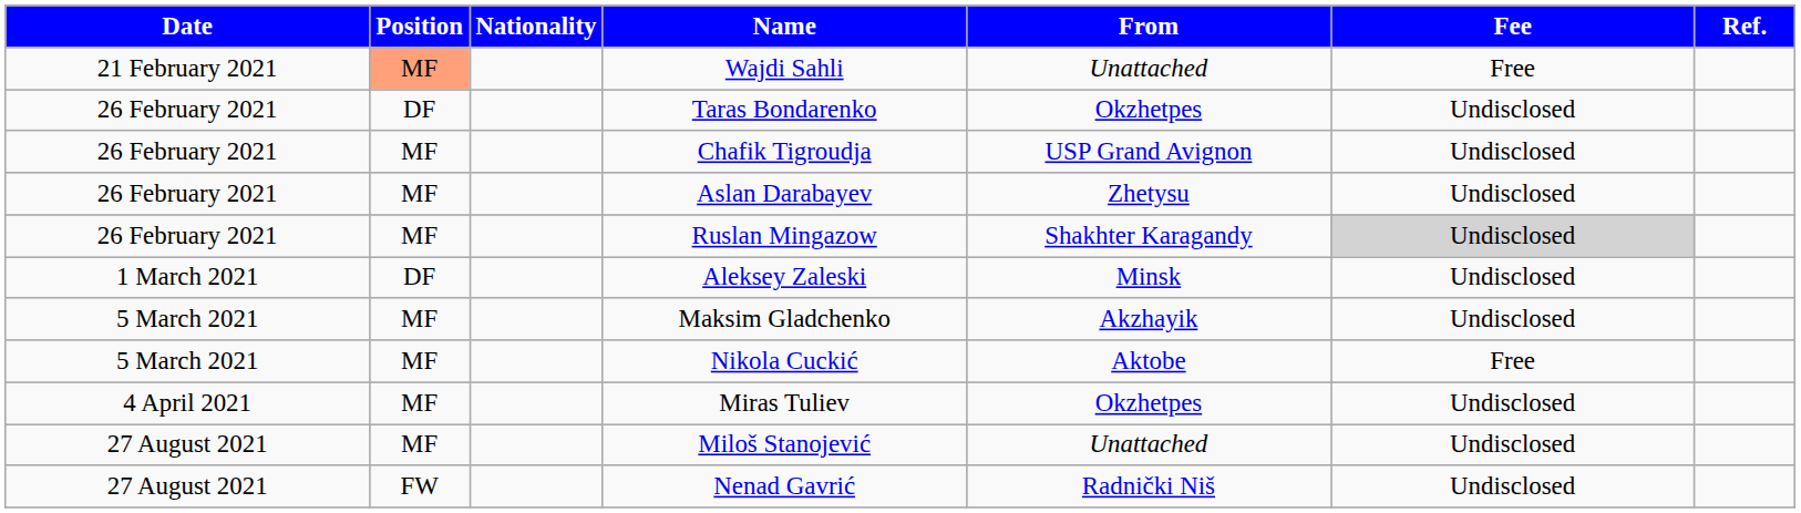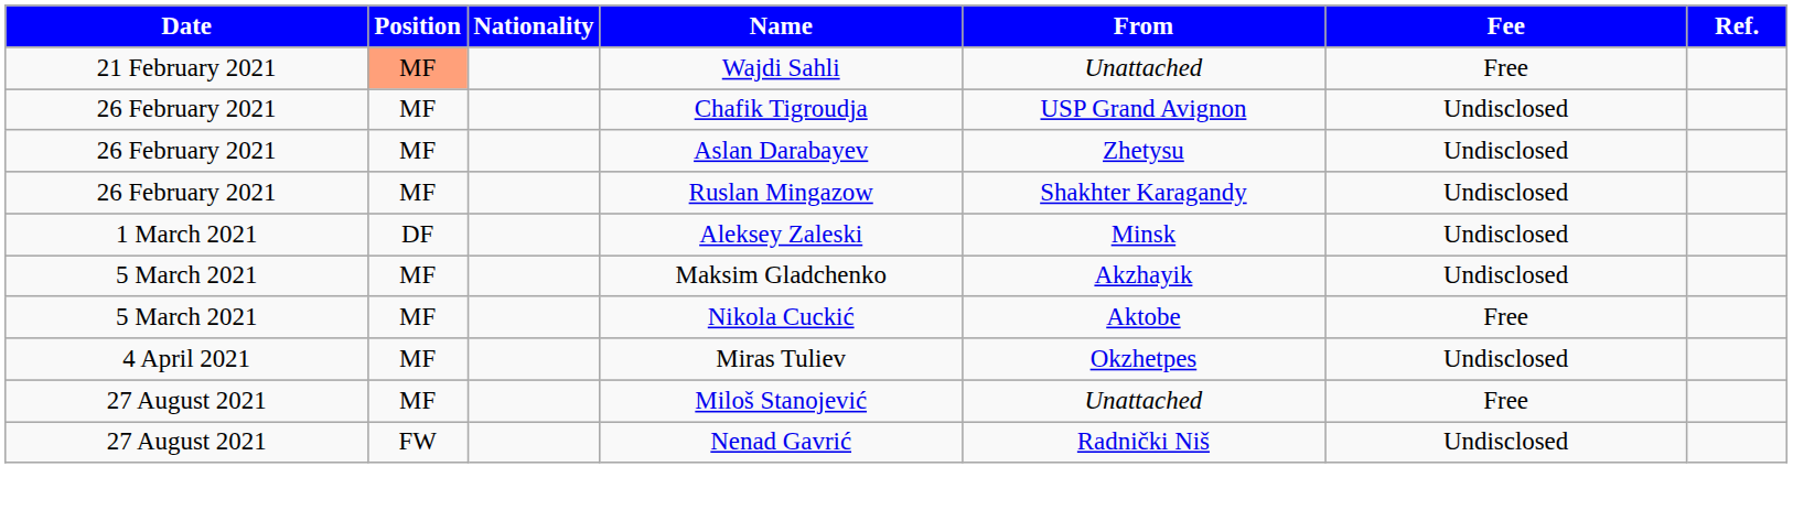 <table class="wikitable"  style="text-align:center; font-size:90%; ">
 <tr>
 <th style="background:#0000ff; color:white; width:200px;">Date</th>
 <th style="background:#0000ff; color:white; width:50px;">Position</th>
 <th style="background:#0000ff; color:white; width:50px;">Nationality</th>
 <th style="background:#0000ff; color:white; width:200px;">Name</th>
 <th style="background:#0000ff; color:white; width:200px;">From</th>
 <th style="background:#0000ff; color:white; width:200px;">Fee</th>
 <th style="background:#0000ff; color:white; width:50px;">Ref.</th>
 </tr>
 <tr>
 <td>21 February 2021</td>
 <td style="background: lightsalmon;">MF</td>
 <td></td>
 <td><a href='#'>Wajdi Sahli</a></td>
 <td><em>Unattached</em></td>
 <td>Free</td>
-<td></td>
-</tr>
-<tr>
-<td>26 February 2021</td>
-<td>DF</td>
-<td></td>
-<td><a href='#'>Taras Bondarenko</a></td>
-<td><a href='#'>Okzhetpes</a></td>
-<td>Undisclosed</td>
 <td></td>
 </tr>
 <tr>
 <td>26 February 2021</td>
 <td>MF</td>
 <td></td>
 <td><a href='#'>Chafik Tigroudja</a></td>
 <td><a href='#'>USP Grand Avignon</a></td>
 <td>Undisclosed</td>
 <td></td>
 </tr>
 <tr>
 <td>26 February 2021</td>
 <td>MF</td>
 <td></td>
 <td><a href='#'>Aslan Darabayev</a></td>
 <td><a href='#'>Zhetysu</a></td>
 <td>Undisclosed</td>
 <td></td>
 </tr>
 <tr>
 <td>26 February 2021</td>
 <td>MF</td>
 <td></td>
 <td><a href='#'>Ruslan Mingazow</a></td>
 <td><a href='#'>Shakhter Karagandy</a></td>
-<td style="background: lightgrey;">Undisclosed</td>
+<td>Undisclosed</td>
 <td></td>
 </tr>
 <tr>
 <td>1 March 2021</td>
 <td>DF</td>
 <td></td>
 <td><a href='#'>Aleksey Zaleski</a></td>
 <td><a href='#'>Minsk</a></td>
 <td>Undisclosed</td>
 <td></td>
 </tr>
 <tr>
 <td>5 March 2021</td>
 <td>MF</td>
 <td></td>
 <td>Maksim Gladchenko</td>
 <td><a href='#'>Akzhayik</a></td>
 <td>Undisclosed</td>
 <td></td>
 </tr>
 <tr>
 <td>5 March 2021</td>
 <td>MF</td>
 <td></td>
 <td><a href='#'>Nikola Cuckić</a></td>
 <td><a href='#'>Aktobe</a></td>
 <td>Free</td>
 <td></td>
 </tr>
 <tr>
 <td>4 April 2021</td>
 <td>MF</td>
 <td></td>
 <td>Miras Tuliev</td>
 <td><a href='#'>Okzhetpes</a></td>
 <td>Undisclosed</td>
 <td></td>
 </tr>
 <tr>
 <td>27 August 2021</td>
 <td>MF</td>
 <td></td>
 <td><a href='#'>Miloš Stanojević</a></td>
 <td><em>Unattached</em></td>
-<td>Undisclosed</td>
+<td>Free</td>
 <td></td>
 </tr>
 <tr>
 <td>27 August 2021</td>
 <td>FW</td>
 <td></td>
 <td><a href='#'>Nenad Gavrić</a></td>
 <td><a href='#'>Radnički Niš</a></td>
 <td>Undisclosed</td>
 <td></td>
 </tr>
 </table>
